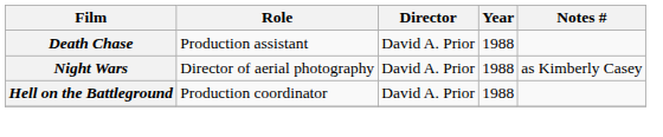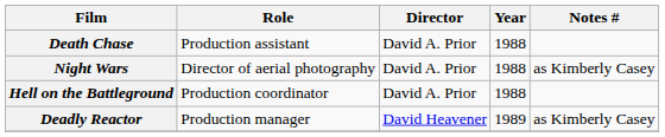 <table class="wikitable plainrowheaders sortable">
 <tr>
 <th scope="col">Film</th>
 <th scope="col">Role</th>
 <th scope="col">Director</th>
 <th scope="col">Year</th>
 <th scope="col" class="unsortable">Notes #</th>
 </tr>
 <tr>
 <th scope="row"><em>Death Chase</em></th>
 <td>Production assistant</td>
 <td>David A. Prior</td>
 <td>1988</td>
 <td></td>
 </tr>
 <tr>
 <th scope="row"><em>Night Wars</em></th>
 <td>Director of aerial photography</td>
 <td>David A. Prior</td>
 <td>1988</td>
 <td>as Kimberly Casey</td>
 </tr>
 <tr>
 <th scope="row"><em>Hell on the Battleground</em></th>
 <td>Production coordinator</td>
 <td>David A. Prior</td>
 <td>1988</td>
 <td></td>
 </tr>
 <tr>
+<th scope="row"><em>Deadly Reactor</em></th>
+<td>Production manager</td>
+<td><a href='#'>David Heavener</a></td>
+<td>1989</td>
+<td>as Kimberly Casey</td>
+</tr>
+<tr>
 </tr>
 </table>
